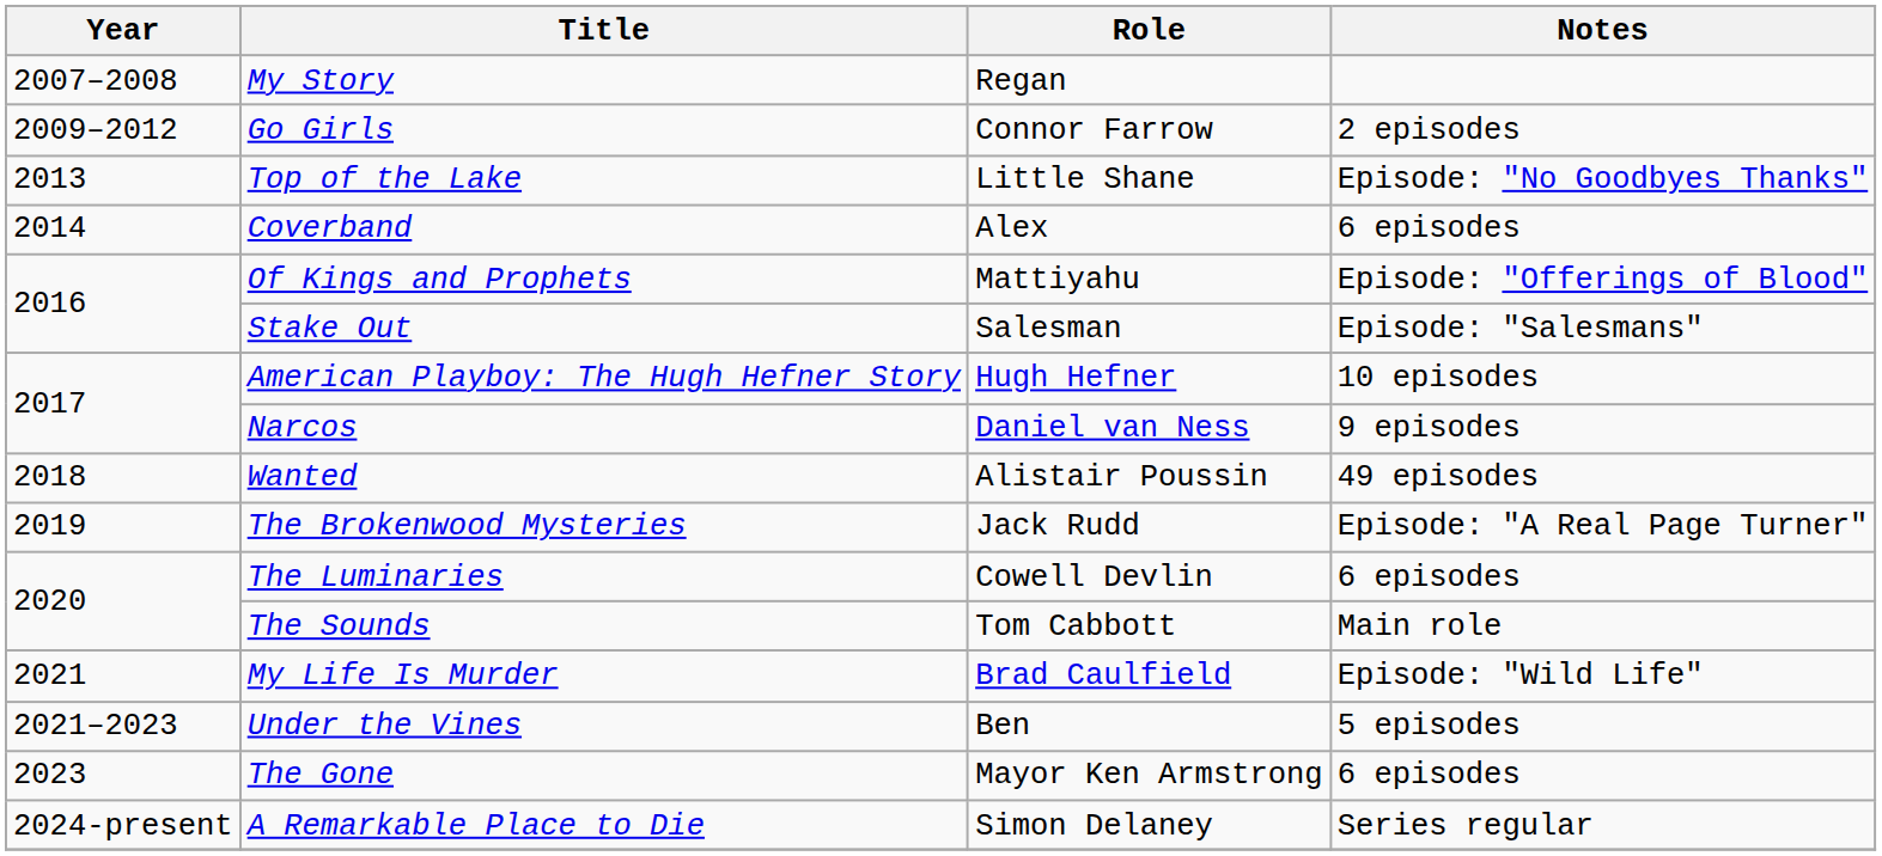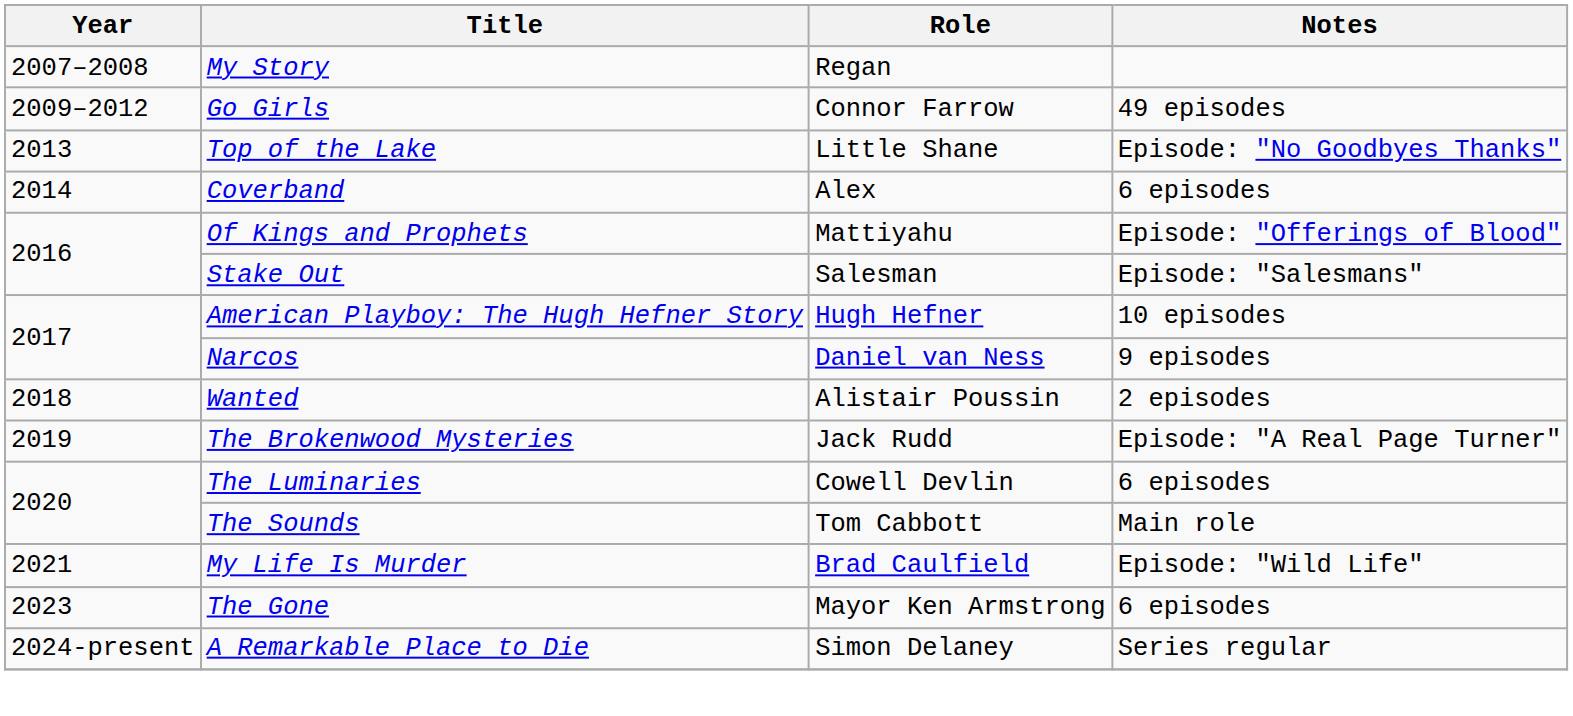 <table class="wikitable sortable">
 <tr>
 <th>Year</th>
 <th>Title</th>
 <th>Role</th>
 <th class="unsortable">Notes</th>
 </tr>
 <tr>
 <td>2007–2008</td>
 <td><em><a href='#'>My Story</a></em></td>
 <td>Regan</td>
 <td></td>
 </tr>
 <tr>
 <td>2009–2012</td>
 <td><em><a href='#'>Go Girls</a></em></td>
 <td>Connor Farrow</td>
-<td>2 episodes</td>
+<td>49 episodes</td>
 </tr>
 <tr>
 <td>2013</td>
 <td><em><a href='#'>Top of the Lake</a></em></td>
 <td>Little Shane</td>
 <td>Episode: <a href='#'>"No Goodbyes Thanks"</a></td>
 </tr>
 <tr>
 <td>2014</td>
 <td><em><a href='#'>Coverband</a></em></td>
 <td>Alex</td>
 <td>6 episodes</td>
 </tr>
 <tr>
 <td rowspan="2">2016</td>
 <td><em><a href='#'>Of Kings and Prophets</a></em></td>
 <td>Mattiyahu</td>
 <td>Episode: <a href='#'>"Offerings of Blood"</a></td>
 </tr>
 <tr>
 <td><em><a href='#'>Stake Out</a></em></td>
 <td>Salesman</td>
 <td>Episode: "Salesmans"</td>
 </tr>
 <tr>
 <td rowspan="2">2017</td>
 <td><em><a href='#'>American Playboy: The Hugh Hefner Story</a></em></td>
 <td><a href='#'>Hugh Hefner</a></td>
 <td>10 episodes</td>
 </tr>
 <tr>
 <td><em><a href='#'>Narcos</a></em></td>
 <td><a href='#'>Daniel van Ness</a></td>
 <td>9 episodes</td>
 </tr>
 <tr>
 <td>2018</td>
 <td><em><a href='#'>Wanted</a></em></td>
 <td>Alistair Poussin</td>
-<td>49 episodes</td>
+<td>2 episodes</td>
 </tr>
 <tr>
 <td>2019</td>
 <td><em><a href='#'>The Brokenwood Mysteries</a></em></td>
 <td>Jack Rudd</td>
 <td>Episode: "A Real Page Turner"</td>
 </tr>
 <tr>
 <td rowspan="2">2020</td>
 <td><em><a href='#'>The Luminaries</a></em></td>
 <td>Cowell Devlin</td>
 <td>6 episodes</td>
 </tr>
 <tr>
 <td><em><a href='#'>The Sounds</a></em></td>
 <td>Tom Cabbott</td>
 <td>Main role</td>
 </tr>
 <tr>
 <td>2021</td>
 <td><em><a href='#'>My Life Is Murder</a></em></td>
 <td><a href='#'>Brad Caulfield</a></td>
 <td>Episode: "Wild Life"</td>
 </tr>
 <tr>
-<td>2021–2023</td>
-<td><em><a href='#'>Under the Vines</a></em></td>
-<td>Ben</td>
-<td>5 episodes</td>
-</tr>
-<tr>
 <td>2023</td>
 <td><em><a href='#'>The Gone</a></em></td>
 <td>Mayor Ken Armstrong</td>
 <td>6 episodes</td>
 </tr>
 <tr>
 <td>2024-present</td>
 <td><em><a href='#'>A Remarkable Place to Die</a></em></td>
 <td>Simon Delaney</td>
 <td>Series regular</td>
 </tr>
 <tr>
 </tr>
 </table>
